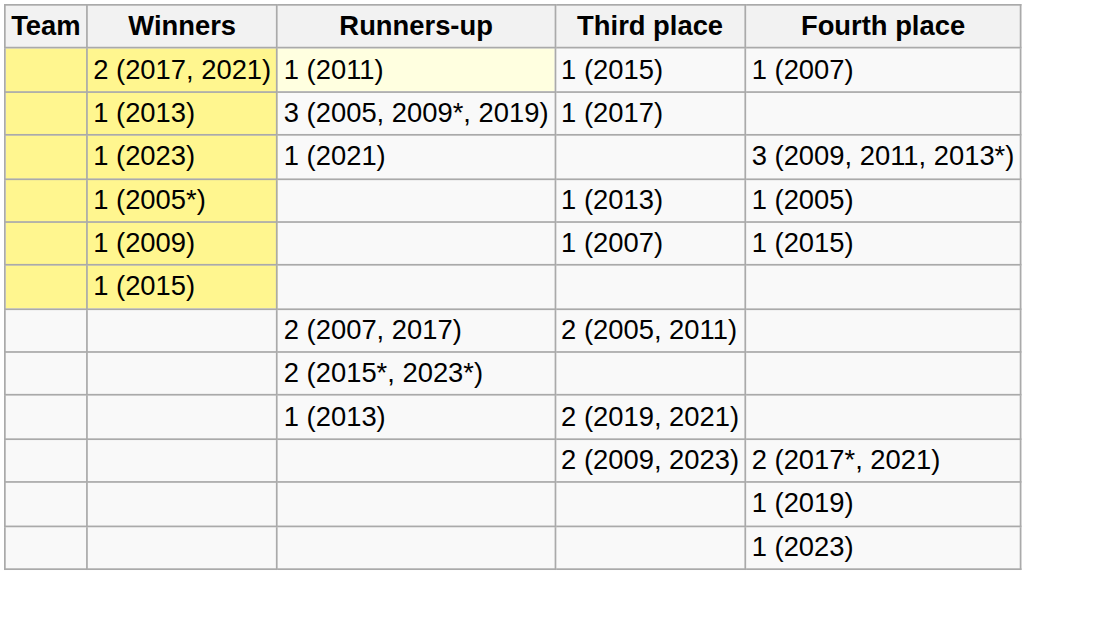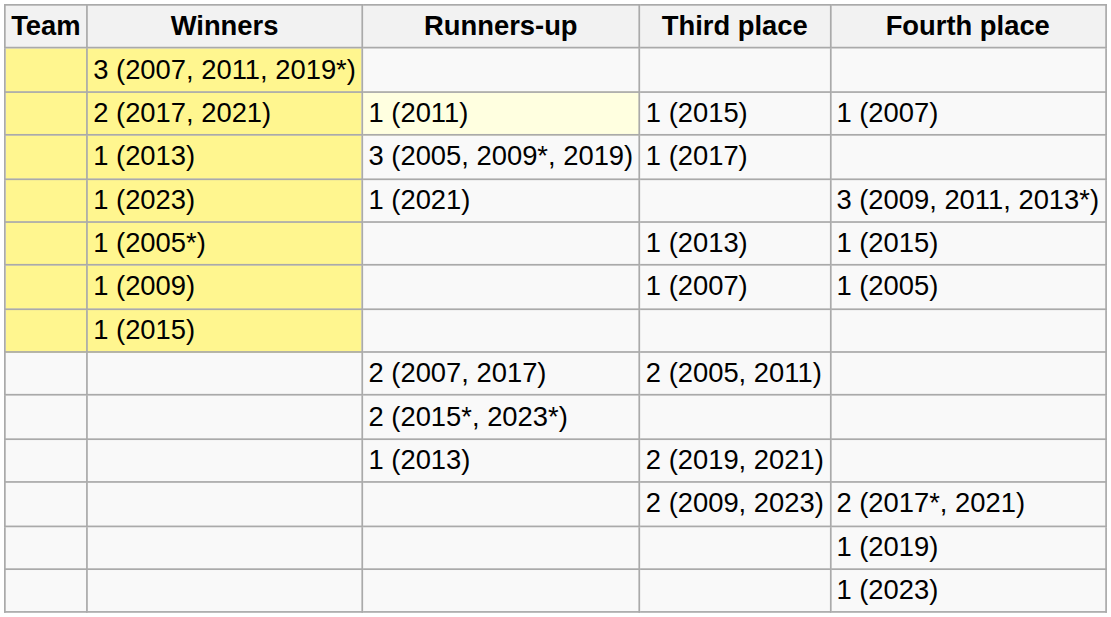 <table class="wikitable sortable">
 <tr>
 <th>Team</th>
 <th>Winners</th>
 <th>Runners-up</th>
 <th>Third place</th>
 <th>Fourth place</th>
+</tr>
+<tr>
+<td style=background:#FFF68F></td>
+<td style=background:#FFF68F>3 (2007, 2011, 2019*)</td>
+<td></td>
+<td></td>
+<td></td>
 </tr>
 <tr>
 <td style=background:#FFF68F></td>
 <td style=background:#FFF68F>2 (2017, 2021)</td>
 <td style="background: lightyellow;">1 (2011)</td>
 <td>1 (2015)</td>
 <td>1 (2007)</td>
 </tr>
 <tr>
 <td style=background:#FFF68F></td>
 <td style=background:#FFF68F>1 (2013)</td>
 <td>3 (2005, 2009*, 2019)</td>
 <td>1 (2017)</td>
 <td></td>
 </tr>
 <tr>
 <td style=background:#FFF68F></td>
 <td style=background:#FFF68F>1 (2023)</td>
 <td>1 (2021)</td>
 <td></td>
 <td>3 (2009, 2011, 2013*)</td>
 </tr>
 <tr>
 <td style=background:#FFF68F></td>
 <td style=background:#FFF68F>1 (2005*)</td>
 <td></td>
 <td>1 (2013)</td>
-<td>1 (2005)</td>
+<td>1 (2015)</td>
 </tr>
 <tr>
 <td style=background:#FFF68F></td>
 <td style=background:#FFF68F>1 (2009)</td>
 <td></td>
 <td>1 (2007)</td>
-<td>1 (2015)</td>
+<td>1 (2005)</td>
 </tr>
 <tr>
 <td style=background:#FFF68F></td>
 <td style=background:#FFF68F>1 (2015)</td>
 <td></td>
 <td></td>
 <td></td>
 </tr>
 <tr>
 <td></td>
 <td></td>
 <td>2 (2007, 2017)</td>
 <td>2 (2005, 2011)</td>
 <td></td>
 </tr>
 <tr>
 <td></td>
 <td></td>
 <td>2 (2015*, 2023*)</td>
 <td></td>
 <td></td>
 </tr>
 <tr>
 <td></td>
 <td></td>
 <td>1 (2013)</td>
 <td>2 (2019, 2021)</td>
 <td></td>
 </tr>
 <tr>
 <td></td>
 <td></td>
 <td></td>
 <td>2 (2009, 2023)</td>
 <td>2 (2017*, 2021)</td>
 </tr>
 <tr>
 <td></td>
 <td></td>
 <td></td>
 <td></td>
 <td>1 (2019)</td>
 </tr>
 <tr>
 <td></td>
 <td></td>
 <td></td>
 <td></td>
 <td>1 (2023)</td>
 </tr>
 </table>
